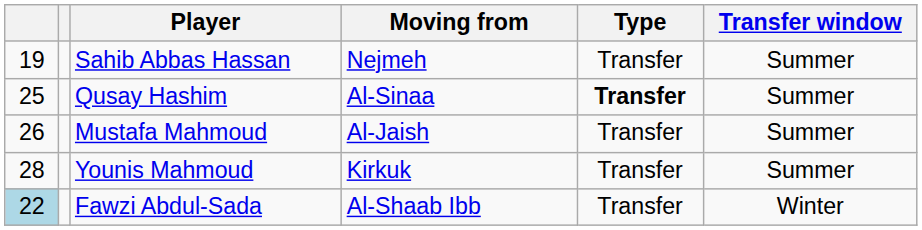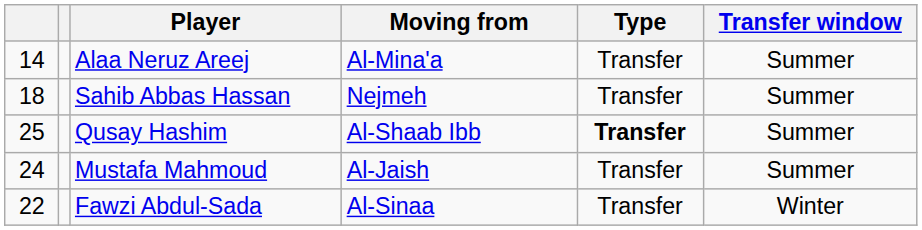 <table class="wikitable sortable">
 <tr>
 <th style="width:30px;"></th>
 <th style="width:30pERRTREWERREREPUTOx;"></th>
 <th style="width:180px;">Player</th>
 <th style="width:155px;">Moving from</th>
 <th style="width:80px;">Type</th>
 <th style="width:140px;"><a href='#'>Transfer window</a></th>
 </tr>
 <tr>
-<td align=center>19</td>
+<td align=center>14</td>
+<td align=center></td>
+<td> <a href='#'>Alaa Neruz Areej</a></td>
+<td> <a href='#'>Al-Mina'a</a></td>
+<td align=center>Transfer</td>
+<td align=center>Summer</td>
+</tr>
+<tr>
+<td align=center>18</td>
 <td align=center></td>
 <td> <a href='#'>Sahib Abbas Hassan</a></td>
 <td> <a href='#'>Nejmeh</a></td>
 <td align=center>Transfer</td>
 <td align=center>Summer</td>
 </tr>
 <tr>
 <td align=center>25</td>
 <td align=center></td>
 <td> <a href='#'>Qusay Hashim</a></td>
-<td> <a href='#'>Al-Sinaa</a></td>
+<td> <a href='#'>Al-Shaab Ibb</a></td>
 <td align=center><strong>Transfer</strong></td>
 <td align=center>Summer</td>
 </tr>
 <tr>
-<td align=center>26</td>
+<td align=center>24</td>
 <td align=center></td>
 <td> <a href='#'>Mustafa Mahmoud</a></td>
 <td> <a href='#'>Al-Jaish</a></td>
 <td align=center>Transfer</td>
 <td align=center>Summer</td>
 </tr>
 <tr>
-<td align=center>28</td>
-<td align=center></td>
-<td> <a href='#'>Younis Mahmoud</a></td>
-<td> <a href='#'>Kirkuk</a></td>
-<td align=center>Transfer</td>
-<td align=center>Summer</td>
-</tr>
-<tr>
-<td align=center style="background: lightblue;">22</td>
+<td align=center>22</td>
 <td align=center></td>
 <td> <a href='#'>Fawzi Abdul-Sada</a></td>
-<td> <a href='#'>Al-Shaab Ibb</a></td>
+<td> <a href='#'>Al-Sinaa</a></td>
 <td align=center>Transfer</td>
 <td align=center>Winter</td>
 </tr>
 </table>
